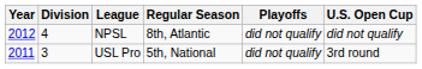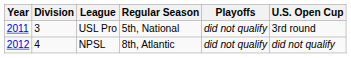 <table class="wikitable">
 <tr>
 <th>Year</th>
 <th>Division</th>
 <th>League</th>
 <th>Regular Season</th>
 <th>Playoffs</th>
 <th>U.S. Open Cup</th>
 </tr>
 <tr>
+<td><a href='#'>2011</a></td>
+<td>3</td>
+<td>USL Pro</td>
+<td>5th, National</td>
+<td><em>did not qualify</em></td>
+<td>3rd round</td>
+</tr>
+<tr>
 <td><a href='#'>2012</a></td>
 <td>4</td>
 <td>NPSL</td>
 <td>8th, Atlantic</td>
 <td><em>did not qualify</em></td>
 <td><em>did not qualify</em></td>
 </tr>
-<tr>
-<td><a href='#'>2011</a></td>
-<td>3</td>
-<td>USL Pro</td>
-<td>5th, National</td>
-<td><em>did not qualify</em></td>
-<td>3rd round</td>
-</tr>
 </table>
